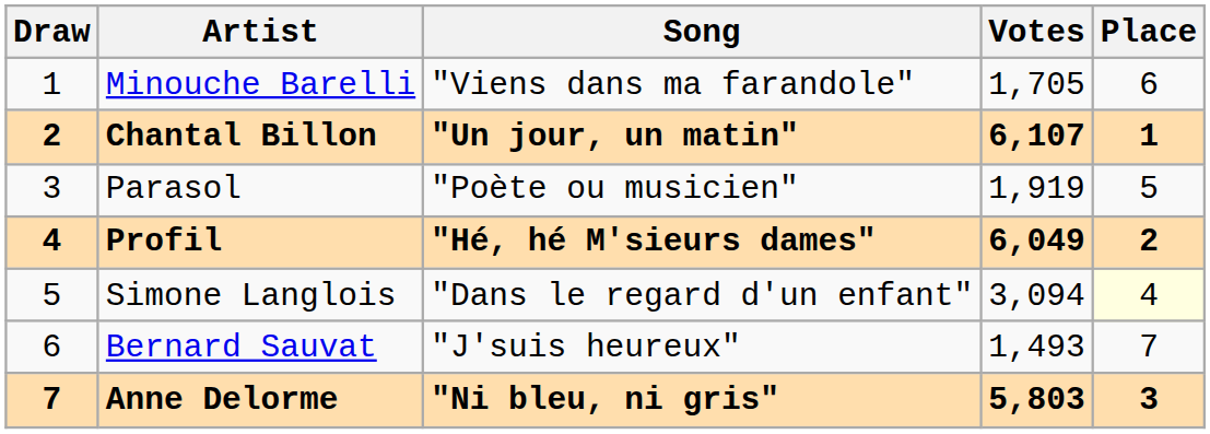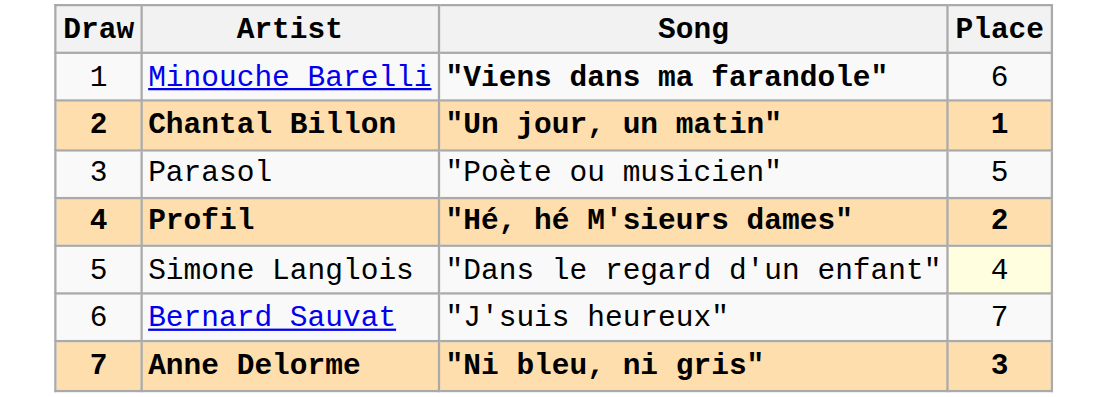 <table class="sortable wikitable" style="margin: 1em auto 1em auto; text-align:center">
 <tr>
 <th>Draw</th>
 <th>Artist</th>
 <th>Song</th>
-<th>Votes</th>
 <th>Place</th>
 </tr>
 <tr>
 <td>1</td>
 <td align="left"><a href='#'>Minouche Barelli</a></td>
-<td align="left">"Viens dans ma farandole"</td>
-<td>1,705</td>
+<td align="left"><strong>"Viens dans ma farandole"</strong></td>
 <td>6</td>
 </tr>
 <tr style="font-weight:bold;background:navajowhite;">
 <td>2</td>
 <td align="left">Chantal Billon</td>
 <td align="left">"Un jour, un matin"</td>
-<td>6,107</td>
 <td>1</td>
 </tr>
 <tr>
 <td>3</td>
 <td align="left">Parasol</td>
 <td align="left">"Poète ou musicien"</td>
-<td>1,919</td>
 <td>5</td>
 </tr>
 <tr style="font-weight:bold;background:navajowhite;">
 <td>4</td>
 <td align="left">Profil</td>
 <td align="left">"Hé, hé M'sieurs dames"</td>
-<td>6,049</td>
 <td>2</td>
 </tr>
 <tr>
 <td>5</td>
 <td align="left">Simone Langlois</td>
 <td align="left">"Dans le regard d'un enfant"</td>
-<td>3,094</td>
 <td style="background: lightyellow;">4</td>
 </tr>
 <tr>
 <td>6</td>
 <td align="left"><a href='#'>Bernard Sauvat</a></td>
 <td align="left">"J'suis heureux"</td>
-<td>1,493</td>
 <td>7</td>
 </tr>
 <tr style="font-weight:bold;background:navajowhite;">
 <td>7</td>
 <td align="left">Anne Delorme</td>
 <td align="left">"Ni bleu, ni gris"</td>
-<td>5,803</td>
 <td>3</td>
 </tr>
 </table>
